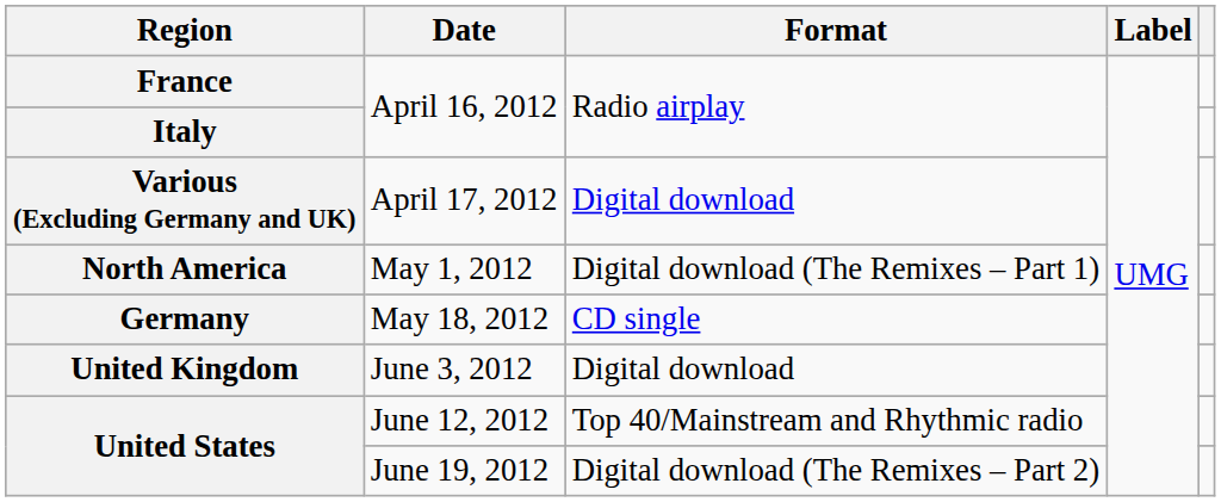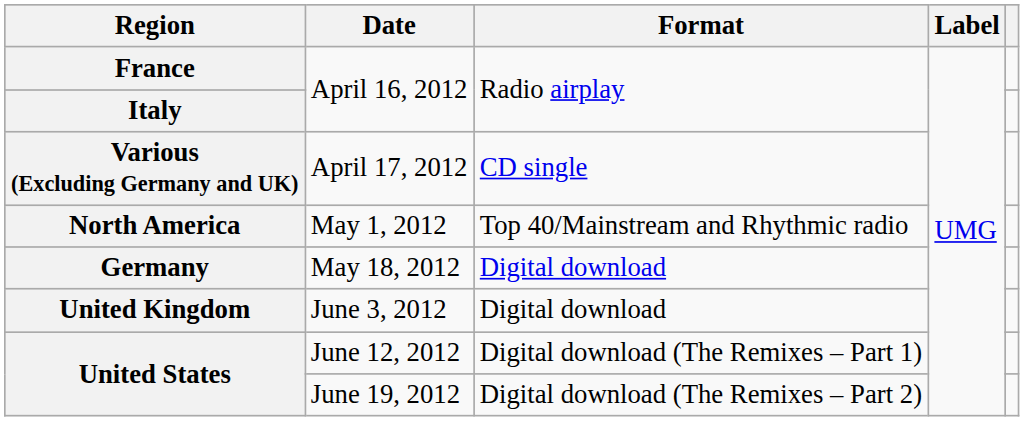 <table class="wikitable plainrowheaders">
 <tr>
 <th scope="col">Region</th>
 <th scope="col">Date</th>
 <th scope="col">Format</th>
 <th scope="col">Label</th>
 <th scope="col"></th>
 </tr>
 <tr>
 <th scope="row">France</th>
 <td rowspan="2">April 16, 2012</td>
 <td rowspan="2">Radio <a href='#'>airplay</a></td>
 <td rowspan="12"><a href='#'>UMG</a></td>
 <td></td>
 </tr>
 <tr>
 <th scope="row">Italy</th>
 <td></td>
 </tr>
 <tr>
 <th scope="row">Various <br><small>(Excluding Germany and UK)</small></th>
 <td>April 17, 2012</td>
-<td><a href='#'>Digital download</a></td>
+<td><a href='#'>CD single</a></td>
 <td></td>
 </tr>
 <tr>
 <th scope="row">North America</th>
 <td>May 1, 2012</td>
-<td>Digital download (The Remixes – Part 1)</td>
+<td>Top 40/Mainstream and Rhythmic radio</td>
 <td></td>
 </tr>
 <tr>
 <th scope="row">Germany</th>
 <td>May 18, 2012</td>
-<td><a href='#'>CD single</a></td>
+<td><a href='#'>Digital download</a></td>
 <td></td>
 </tr>
 <tr>
 <th scope="row">United Kingdom</th>
 <td>June 3, 2012</td>
 <td>Digital download</td>
 <td></td>
 </tr>
 <tr>
 <th scope="row" rowspan="2">United States</th>
 <td>June 12, 2012</td>
-<td>Top 40/Mainstream and Rhythmic radio</td>
+<td>Digital download (The Remixes – Part 1)</td>
 <td></td>
 </tr>
 <tr>
 <td>June 19, 2012</td>
 <td>Digital download (The Remixes – Part 2)</td>
 <td></td>
 </tr>
 </table>
